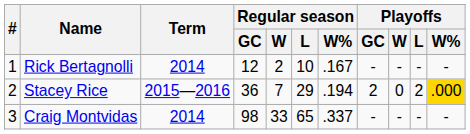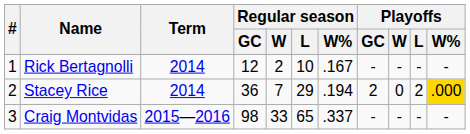 <table class="wikitable">
 <tr>
 <th rowspan="2">#</th>
 <th rowspan="2">Name</th>
 <th rowspan="2">Term</th>
 <th colspan="4">Regular season</th>
 <th colspan="4">Playoffs</th>
 </tr>
 <tr>
 <th>GC</th>
 <th>W</th>
 <th>L</th>
 <th>W%</th>
 <th>GC</th>
 <th>W</th>
 <th>L</th>
 <th>W%</th>
 </tr>
 <tr>
 <td align=center>1</td>
 <td><a href='#'>Rick Bertagnolli</a></td>
 <td align=center><a href='#'>2014</a></td>
 <td align=center>12</td>
 <td align=center>2</td>
 <td align=center>10</td>
 <td align=center>.167</td>
 <td align=center>-</td>
 <td align=center>-</td>
 <td align=center>-</td>
 <td align=center>-</td>
 </tr>
 <tr>
 <td align=center>2</td>
 <td><a href='#'>Stacey Rice</a></td>
-<td align=center><a href='#'>2015</a>—<a href='#'>2016</a></td>
+<td align=center><a href='#'>2014</a></td>
 <td align=center>36</td>
 <td align=center>7</td>
 <td align=center>29</td>
 <td align=center>.194</td>
 <td align=center>2</td>
 <td align=center>0</td>
 <td align=center>2</td>
 <td align=center style="background: gold;">.000</td>
 </tr>
 <tr>
 <td align=center>3</td>
 <td><a href='#'>Craig Montvidas</a></td>
-<td align=center><a href='#'>2014</a></td>
+<td align=center><a href='#'>2015</a>—<a href='#'>2016</a></td>
 <td align=center>98</td>
 <td align=center>33</td>
 <td align=center>65</td>
 <td align=center>.337</td>
 <td align=center>-</td>
 <td align=center>-</td>
 <td align=center>-</td>
 <td align=center>-</td>
 </tr>
 </table>
